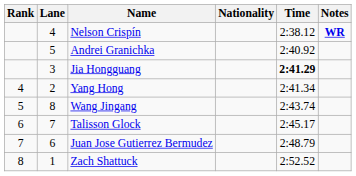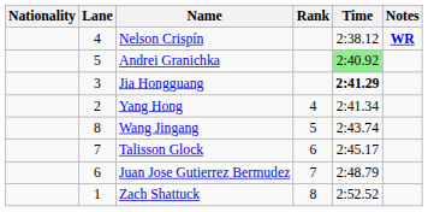 <table class="wikitable sortable" style="text-align:center">
 <tr>
-<th>Rank</th>
+<th>Nationality</th>
 <th>Lane</th>
 <th>Name</th>
-<th>Nationality</th>
+<th>Rank</th>
 <th>Time</th>
 <th>Notes</th>
 </tr>
 <tr>
-<td></td>
+<td align=left></td>
 <td>4</td>
 <td align=left><a href='#'>Nelson Crispín</a></td>
-<td align=left></td>
+<td></td>
 <td>2:38.12</td>
 <td><strong><a href='#'>WR</a></strong></td>
 </tr>
 <tr>
-<td></td>
+<td align=left></td>
 <td>5</td>
 <td align=left><a href='#'>Andrei Granichka</a></td>
-<td align=left></td>
-<td>2:40.92</td>
+<td></td>
+<td style="background: lightgreen;">2:40.92</td>
 <td></td>
 </tr>
 <tr>
-<td></td>
+<td align=left></td>
 <td>3</td>
 <td align=left><a href='#'>Jia Hongguang</a></td>
-<td align=left></td>
+<td></td>
 <td><strong>2:41.29</strong></td>
 <td></td>
 </tr>
 <tr>
-<td>4</td>
+<td align=left></td>
 <td>2</td>
 <td align=left><a href='#'>Yang Hong</a></td>
-<td align=left></td>
+<td>4</td>
 <td>2:41.34</td>
 <td></td>
 </tr>
 <tr>
-<td>5</td>
+<td align=left></td>
 <td>8</td>
 <td align=left><a href='#'>Wang Jingang</a></td>
-<td align=left></td>
+<td>5</td>
 <td>2:43.74</td>
 <td></td>
 </tr>
 <tr>
-<td>6</td>
+<td align=left></td>
 <td>7</td>
 <td align=left><a href='#'>Talisson Glock</a></td>
-<td align=left></td>
+<td>6</td>
 <td>2:45.17</td>
 <td></td>
 </tr>
 <tr>
-<td>7</td>
+<td align=left></td>
 <td>6</td>
 <td align=left><a href='#'>Juan Jose Gutierrez Bermudez</a></td>
-<td align=left></td>
+<td>7</td>
 <td>2:48.79</td>
 <td></td>
 </tr>
 <tr>
-<td>8</td>
+<td align=left></td>
 <td>1</td>
 <td align=left><a href='#'>Zach Shattuck</a></td>
-<td align=left></td>
+<td>8</td>
 <td>2:52.52</td>
 <td></td>
 </tr>
 </table>
